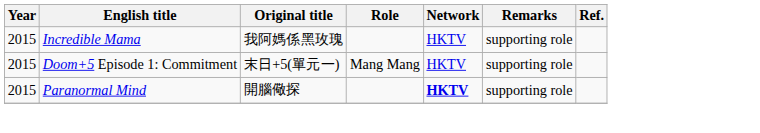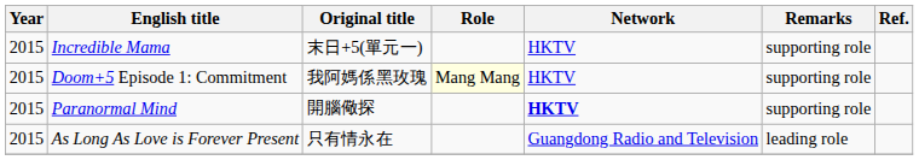 <table class="wikitable sortable">
 <tr>
 <th>Year</th>
 <th>English title</th>
 <th>Original title</th>
 <th>Role</th>
 <th>Network</th>
 <th>Remarks</th>
 <th>Ref.</th>
 </tr>
 <tr>
 <td>2015</td>
 <td><em><a href='#'>Incredible Mama</a></em></td>
-<td>我阿媽係黑玫瑰</td>
+<td>末日+5(單元一)</td>
 <td></td>
 <td><a href='#'>HKTV</a></td>
 <td>supporting role</td>
 <td></td>
 </tr>
 <tr>
 <td>2015</td>
 <td><em><a href='#'>Doom+5</a></em> Episode 1: Commitment</td>
-<td>末日+5(單元一)</td>
-<td>Mang Mang</td>
+<td>我阿媽係黑玫瑰</td>
+<td style="background: lightyellow;">Mang Mang</td>
 <td><a href='#'>HKTV</a></td>
 <td>supporting role</td>
 <td></td>
 </tr>
 <tr>
 <td>2015</td>
 <td><em><a href='#'>Paranormal Mind</a></em></td>
 <td>開腦儆探</td>
 <td></td>
 <td><strong><a href='#'>HKTV</a></strong></td>
 <td>supporting role</td>
 <td></td>
 </tr>
 <tr>
+<td>2015</td>
+<td><em>As Long As Love is Forever Present</em></td>
+<td>只有情永在</td>
+<td></td>
+<td><a href='#'>Guangdong Radio and Television</a></td>
+<td>leading role</td>
+<td></td>
+</tr>
+<tr>
 </tr>
 </table>
